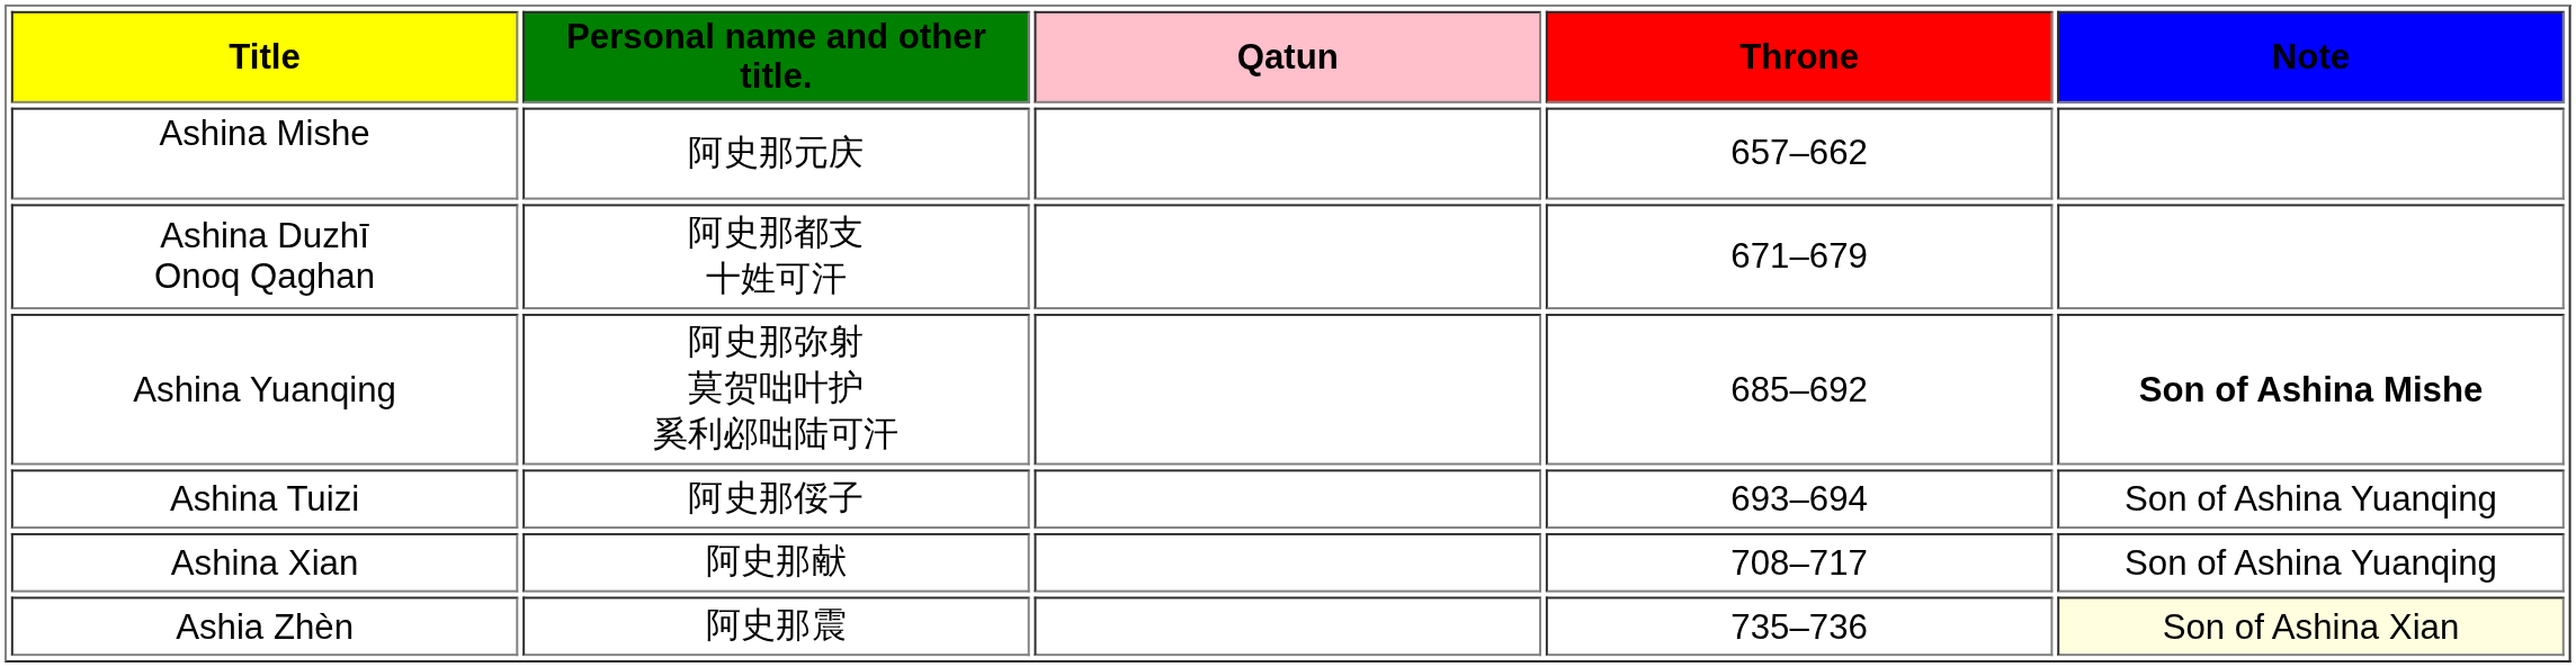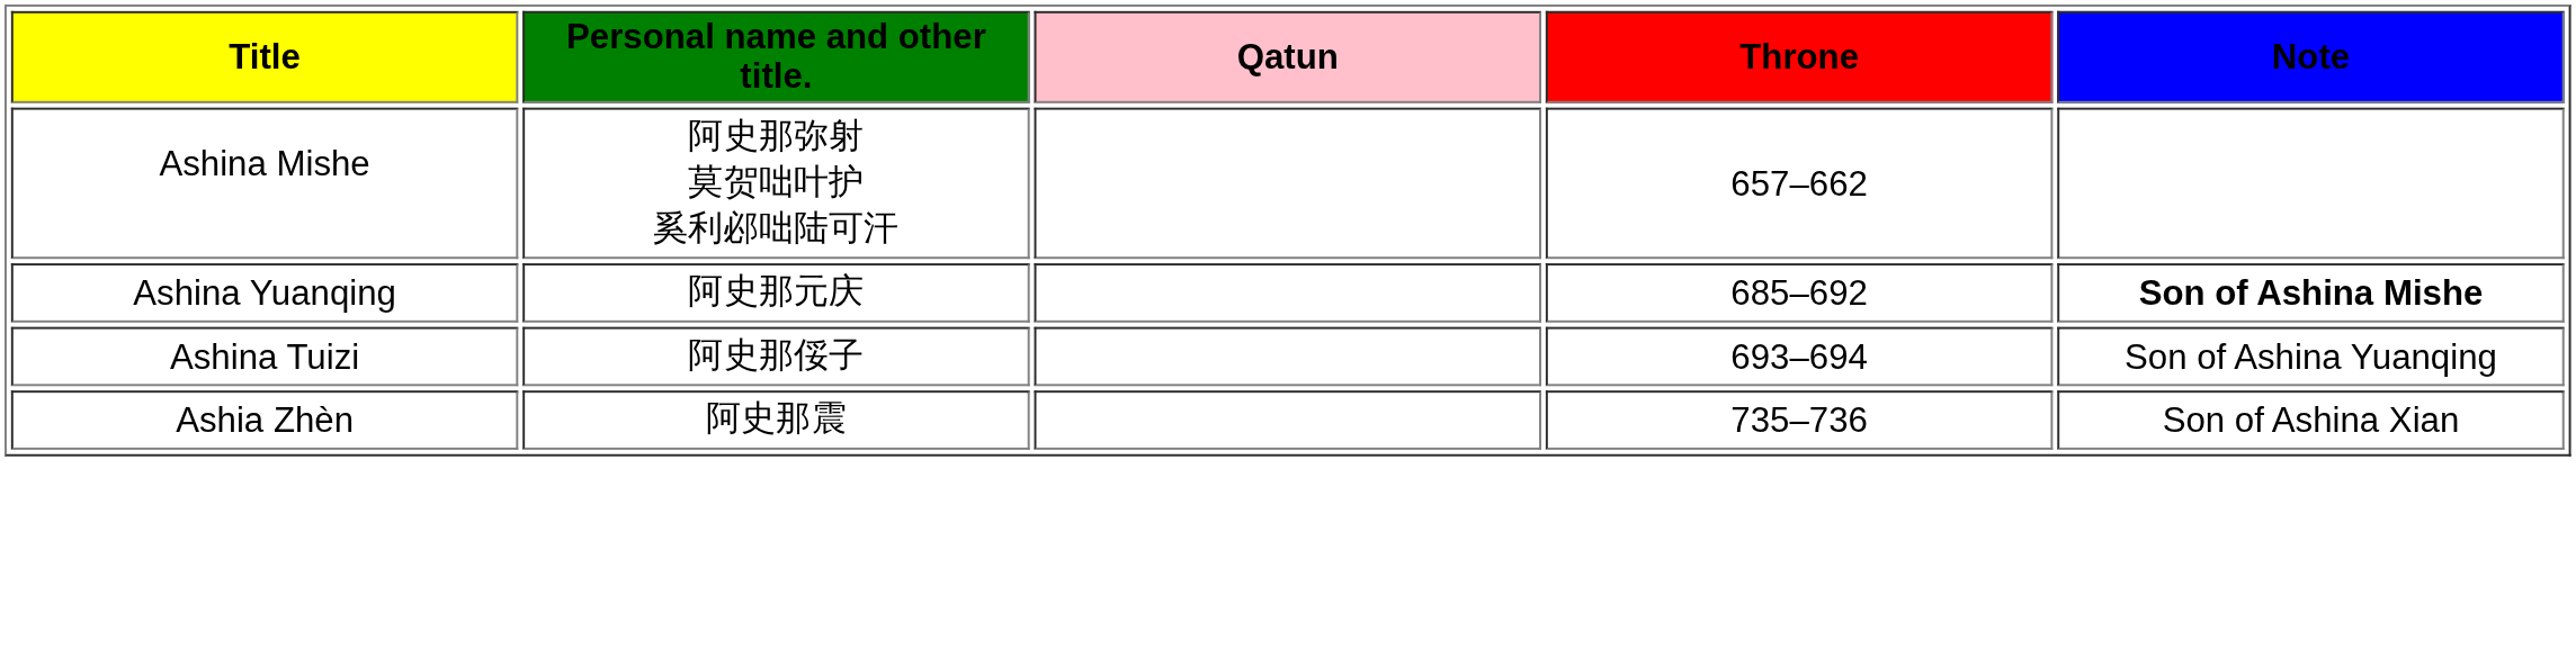 <table border="1" cellpadding="2">
 <tr>
 <th width="225" bgcolor="#FFFF00">Title</th>
 <th width="225" bgcolor=green>Personal name and other title.</th>
 <th width="225" bgcolor=pink>Qatun</th>
 <th width="225" bgcolor="#FF0000">Throne</th>
 <th width="225" bgcolor=blue>Note</th>
 </tr>
 <tr align="center">
 <td>Ashina Mishe<br><br></td>
-<td>阿史那元庆</td>
+<td>阿史那弥射<br>莫贺咄叶护<br>奚利邲咄陆可汗</td>
 <td></td>
 <td>657–662</td>
 <td></td>
 </tr>
 <tr align="center">
-<td>Ashina Duzhī<br>Onoq Qaghan</td>
-<td>阿史那都支<br>十姓可汗</td>
-<td></td>
-<td>671–679</td>
-<td></td>
-</tr>
-<tr align="center">
 <td>Ashina Yuanqing</td>
-<td>阿史那弥射<br>莫贺咄叶护<br>奚利邲咄陆可汗</td>
+<td>阿史那元庆</td>
 <td></td>
 <td>685–692</td>
 <td><strong>Son of Ashina Mishe</strong></td>
 </tr>
 <tr align="center">
 <td>Ashina Tuizi</td>
 <td>阿史那俀子</td>
 <td></td>
 <td>693–694</td>
 <td>Son of Ashina Yuanqing</td>
 </tr>
 <tr align="center">
-<td>Ashina Xian</td>
-<td>阿史那献</td>
-<td></td>
-<td>708–717</td>
-<td>Son of Ashina Yuanqing</td>
-</tr>
-<tr align="center">
 <td>Ashia Zhèn</td>
 <td>阿史那震</td>
 <td></td>
 <td>735–736</td>
-<td style="background: lightyellow;">Son of Ashina Xian</td>
+<td>Son of Ashina Xian</td>
 </tr>
 </table>
